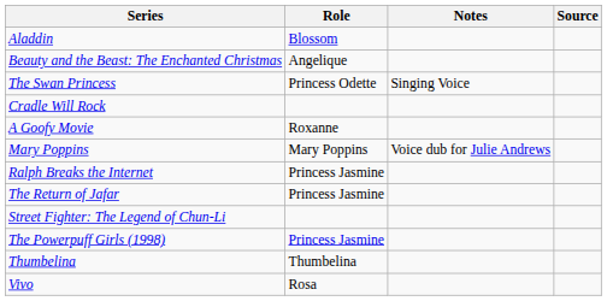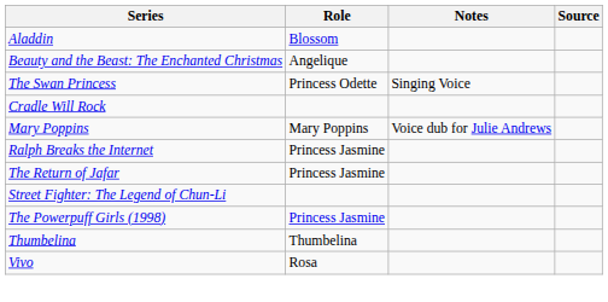 <table class="wikitable sortable plainrowheaders">
 <tr>
 <th>Series</th>
 <th>Role</th>
 <th class="unsortable">Notes</th>
 <th class="unsortable">Source</th>
 </tr>
 <tr>
 <td><em><a href='#'>Aladdin</a></em></td>
 <td><a href='#'>Blossom</a></td>
 <td></td>
 <td></td>
 </tr>
 <tr>
 <td><em><a href='#'>Beauty and the Beast: The Enchanted Christmas</a></em></td>
 <td>Angelique</td>
 <td></td>
 <td></td>
 </tr>
 <tr>
 <td><em><a href='#'>The Swan Princess</a></em></td>
 <td>Princess Odette</td>
 <td>Singing Voice</td>
 <td></td>
 </tr>
 <tr>
 <td><em><a href='#'>Cradle Will Rock</a></em></td>
 <td></td>
-<td></td>
-<td></td>
-</tr>
-<tr>
-<td><em><a href='#'>A Goofy Movie</a></em></td>
-<td>Roxanne</td>
 <td></td>
 <td></td>
 </tr>
 <tr>
 <td><em><a href='#'>Mary Poppins</a></em></td>
 <td>Mary Poppins</td>
 <td>Voice dub for <a href='#'>Julie Andrews</a></td>
 <td></td>
 </tr>
 <tr>
 <td><em><a href='#'>Ralph Breaks the Internet</a></em></td>
 <td>Princess Jasmine</td>
 <td></td>
 <td></td>
 </tr>
 <tr>
 <td><em><a href='#'>The Return of Jafar</a></em></td>
 <td>Princess Jasmine</td>
 <td></td>
 <td></td>
 </tr>
 <tr>
 <td><em><a href='#'>Street Fighter: The Legend of Chun-Li</a></em></td>
 <td></td>
 <td></td>
 <td></td>
 </tr>
 <tr>
 <td><em><a href='#'>The Powerpuff Girls (1998)</a></em></td>
 <td><a href='#'>Princess Jasmine</a></td>
 <td></td>
 <td></td>
 </tr>
 <tr>
 <td><em><a href='#'>Thumbelina</a></em></td>
 <td>Thumbelina</td>
 <td></td>
 <td></td>
 </tr>
 <tr>
 <td><em><a href='#'>Vivo</a></em></td>
 <td>Rosa</td>
 <td></td>
 <td></td>
 </tr>
 </table>
